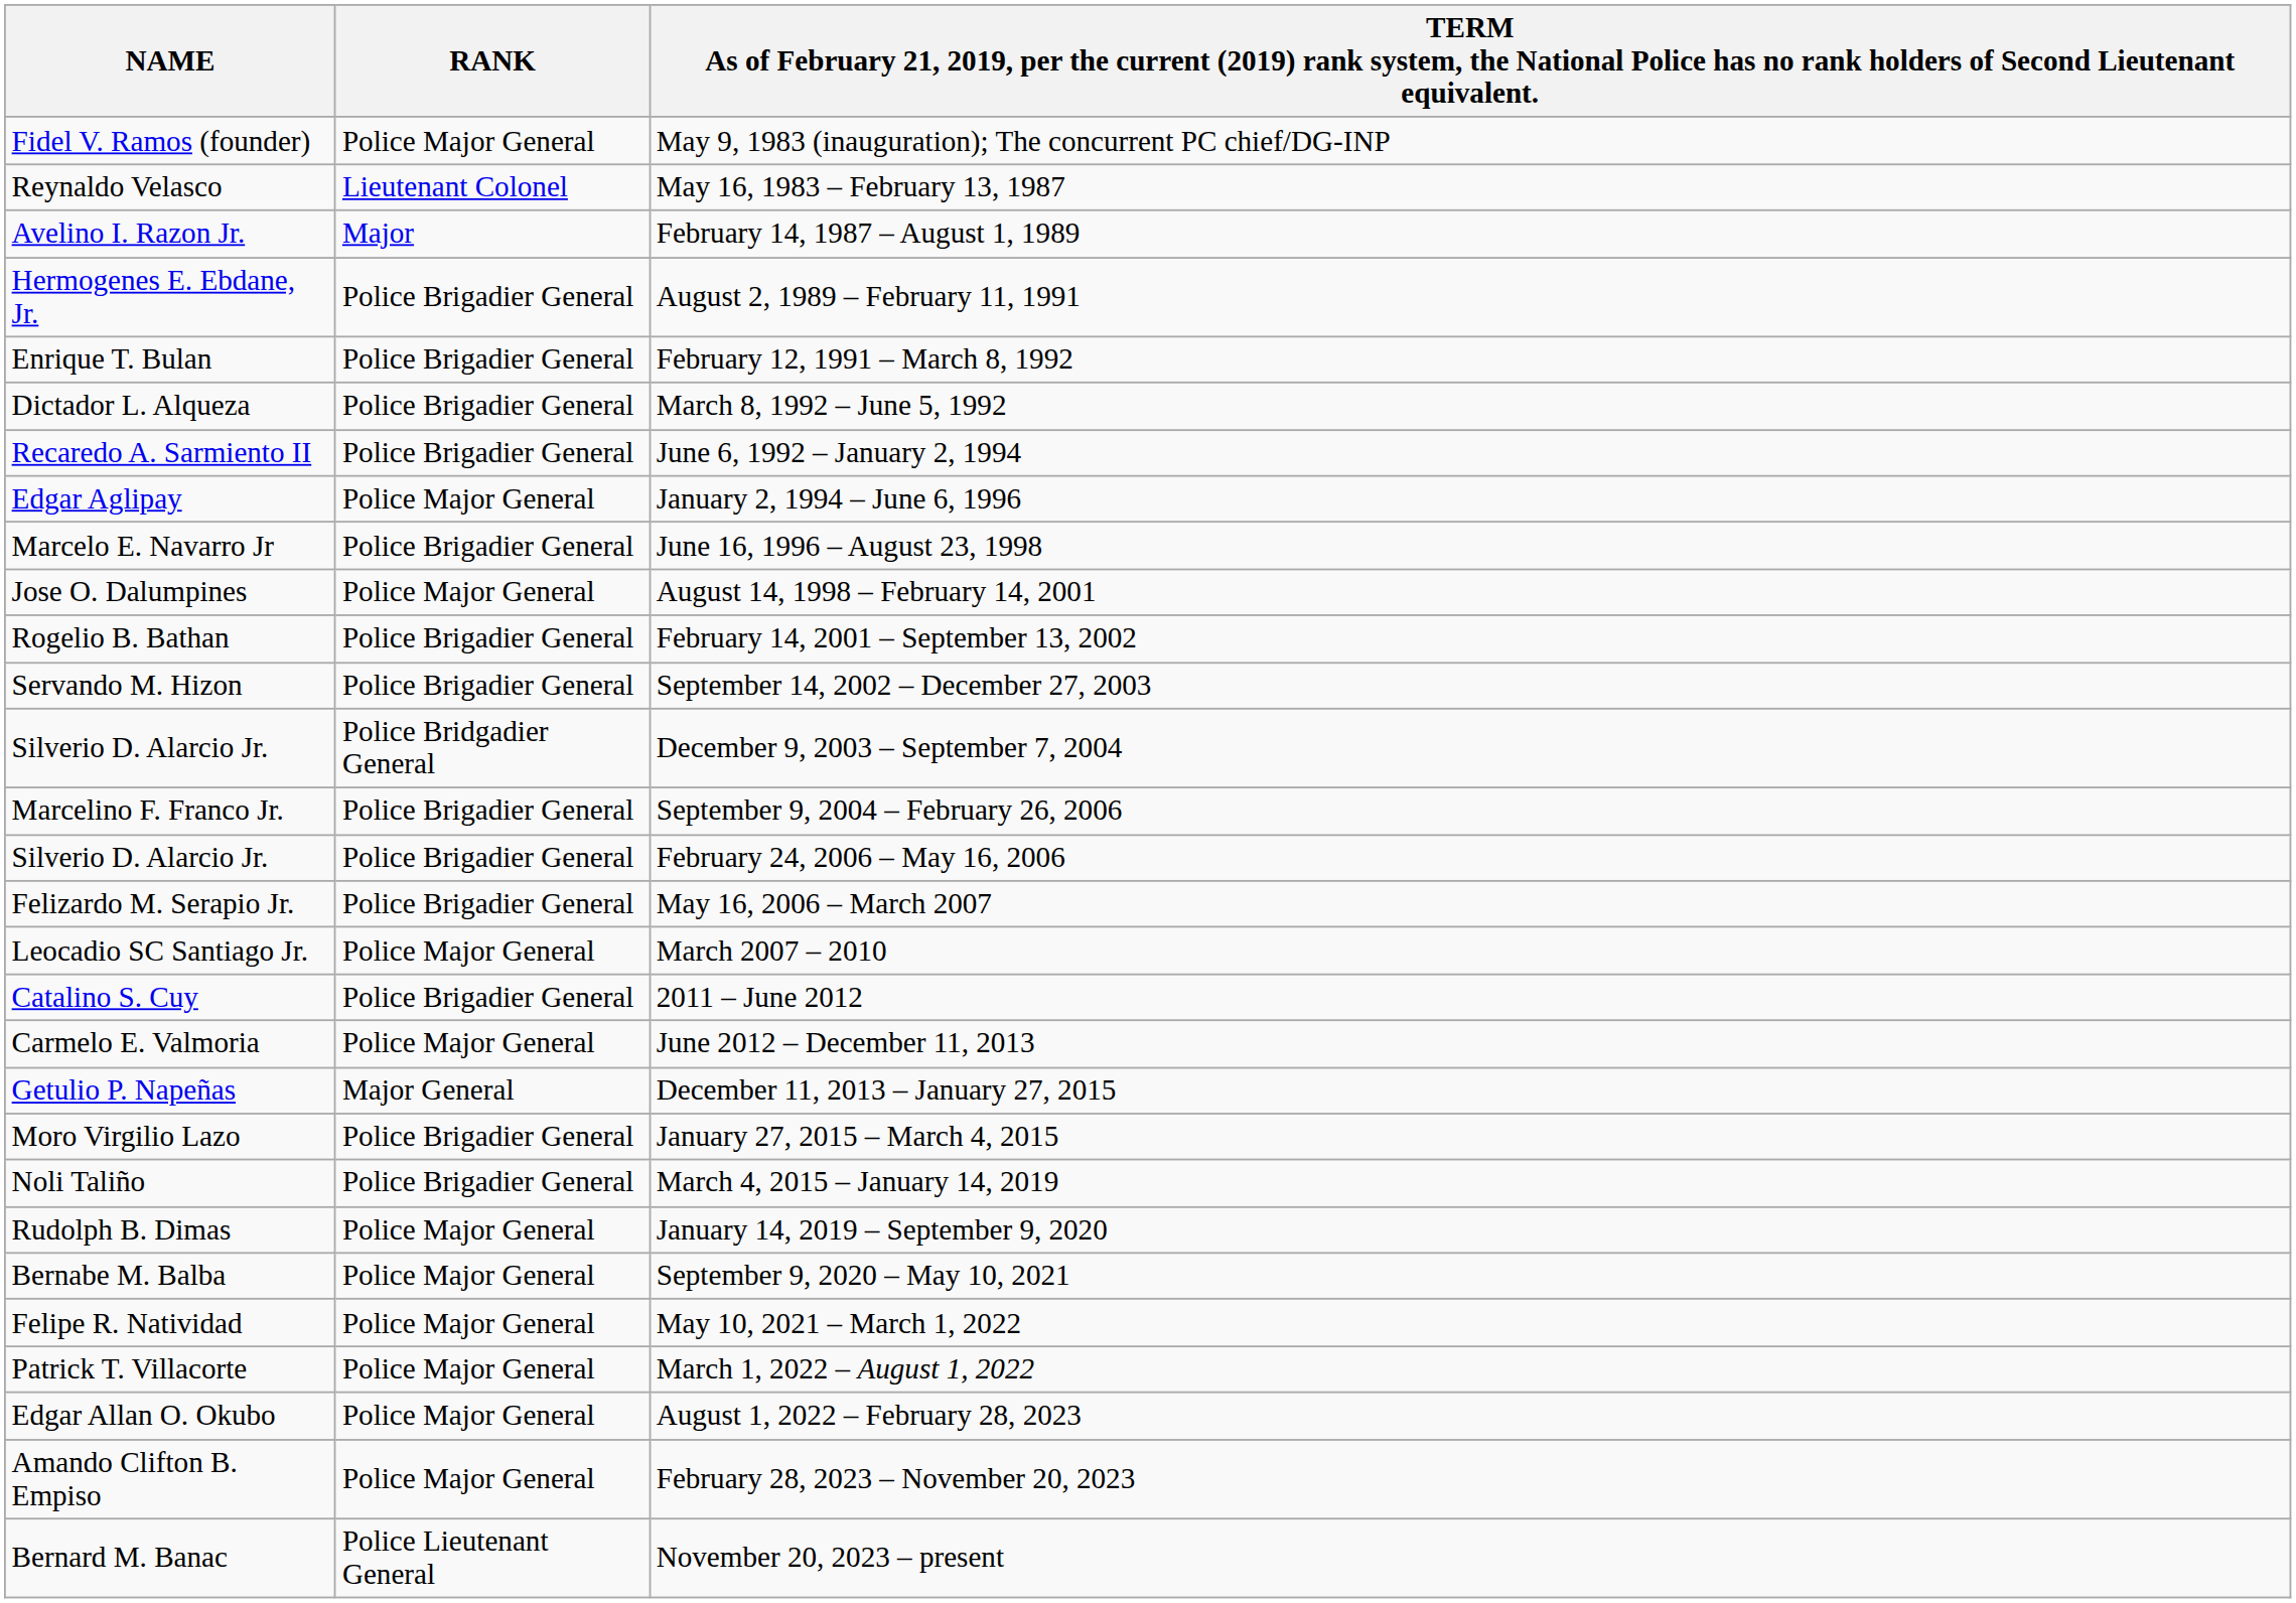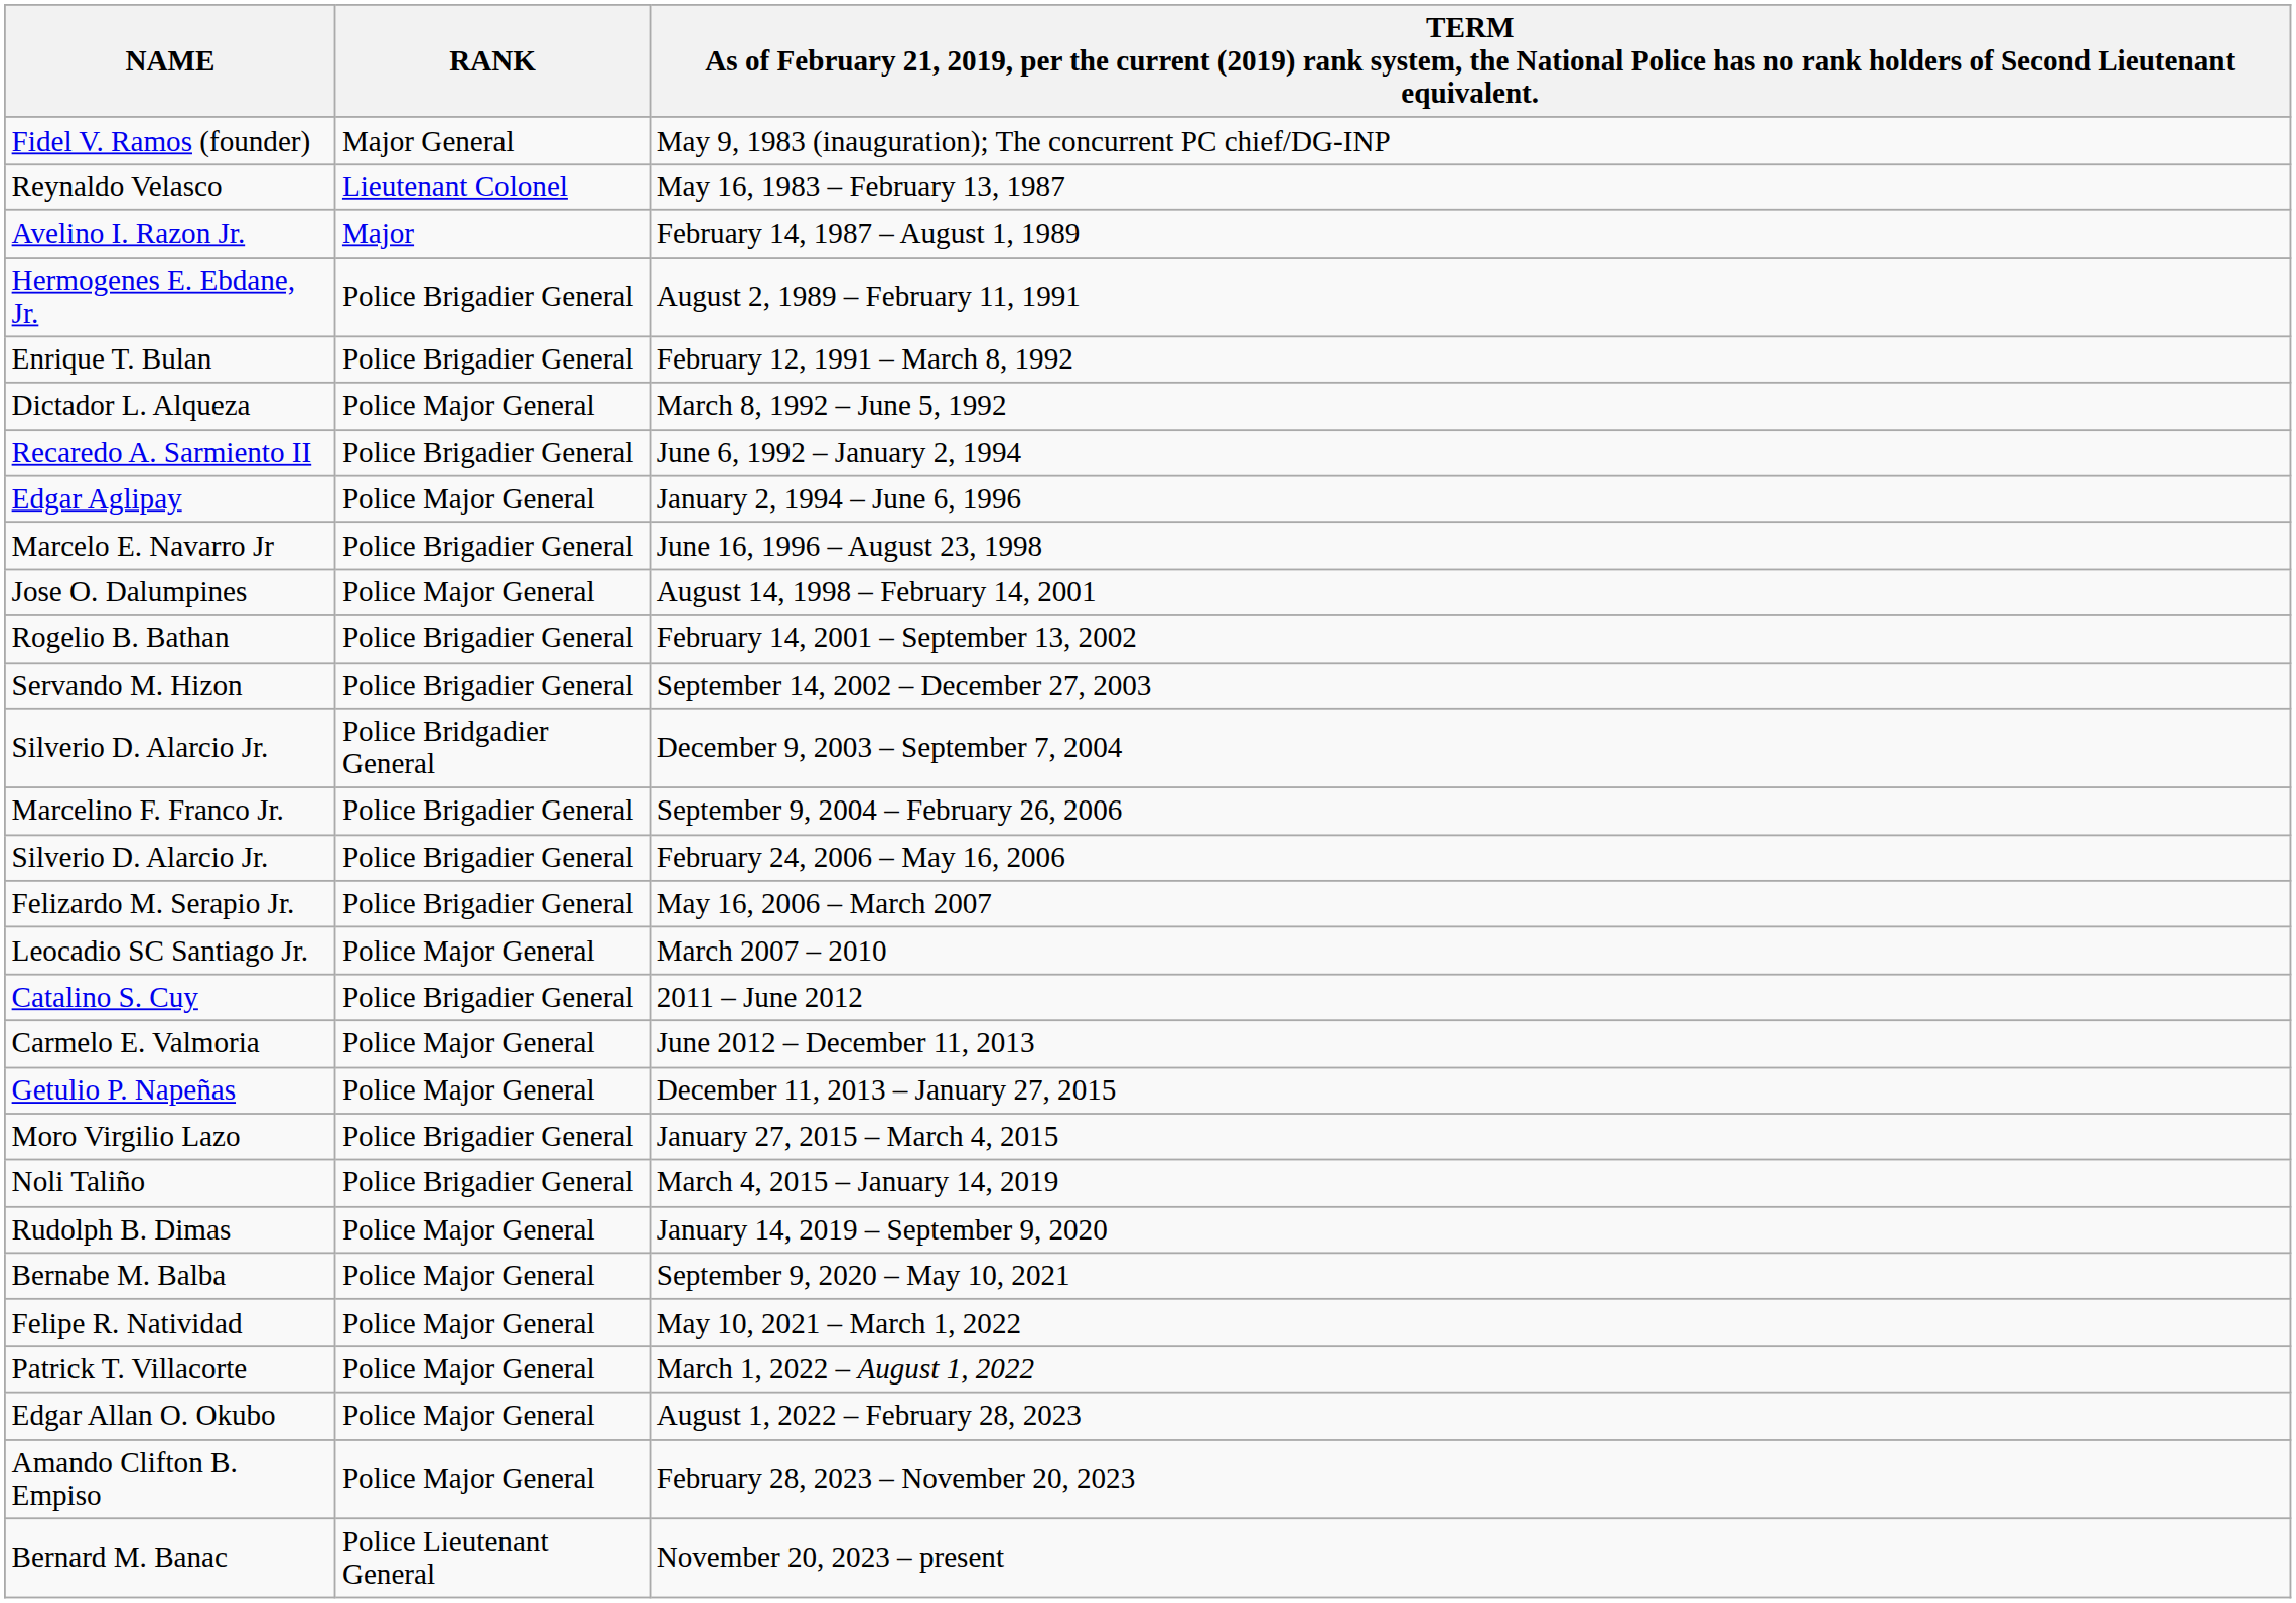 <table class="wikitable">
 <tr>
 <th>NAME</th>
 <th>RANK</th>
 <th>TERM<br>As of February 21, 2019, per the current (2019) rank system, the National Police has no rank holders of Second Lieutenant equivalent.</th>
 </tr>
 <tr>
 <td><a href='#'>Fidel V. Ramos</a> (founder)</td>
-<td>Police Major General</td>
+<td>Major General</td>
 <td>May 9, 1983 (inauguration); The concurrent PC chief/DG-INP</td>
 </tr>
 <tr>
 <td>Reynaldo Velasco</td>
 <td><a href='#'>Lieutenant Colonel</a></td>
 <td>May 16, 1983 – February 13, 1987</td>
 </tr>
 <tr>
 <td><a href='#'>Avelino I. Razon Jr.</a></td>
 <td><a href='#'>Major</a></td>
 <td>February 14, 1987 – August 1, 1989</td>
 </tr>
 <tr>
 <td><a href='#'>Hermogenes E. Ebdane, Jr.</a></td>
 <td>Police Brigadier General</td>
 <td>August 2, 1989 – February 11, 1991</td>
 </tr>
 <tr>
 <td>Enrique T. Bulan</td>
 <td>Police Brigadier General</td>
 <td>February 12, 1991 – March 8, 1992</td>
 </tr>
 <tr>
 <td>Dictador L. Alqueza</td>
-<td>Police Brigadier General</td>
+<td>Police Major General</td>
 <td>March 8, 1992 – June 5, 1992</td>
 </tr>
 <tr>
 <td><a href='#'>Recaredo A. Sarmiento II</a></td>
 <td>Police Brigadier General</td>
 <td>June 6, 1992 – January 2, 1994</td>
 </tr>
 <tr>
 <td><a href='#'>Edgar Aglipay</a></td>
 <td>Police Major General</td>
 <td>January 2, 1994 – June 6, 1996</td>
 </tr>
 <tr>
 <td>Marcelo E. Navarro Jr</td>
 <td>Police Brigadier General</td>
 <td>June 16, 1996 – August 23, 1998</td>
 </tr>
 <tr>
 <td>Jose O. Dalumpines</td>
 <td>Police Major General</td>
 <td>August 14, 1998 – February 14, 2001</td>
 </tr>
 <tr>
 <td>Rogelio B. Bathan</td>
 <td>Police Brigadier General</td>
 <td>February 14, 2001 – September 13, 2002</td>
 </tr>
 <tr>
 <td>Servando M. Hizon</td>
 <td>Police Brigadier General</td>
 <td>September 14, 2002 – December 27, 2003</td>
 </tr>
 <tr>
 <td>Silverio D. Alarcio Jr.</td>
 <td>Police Bridgadier General</td>
 <td>December 9, 2003 – September 7, 2004</td>
 </tr>
 <tr>
 <td>Marcelino F. Franco Jr.</td>
 <td>Police Brigadier General</td>
 <td>September 9, 2004 – February 26, 2006</td>
 </tr>
 <tr>
 <td>Silverio D. Alarcio Jr.</td>
 <td>Police Brigadier General</td>
 <td>February 24, 2006 – May 16, 2006</td>
 </tr>
 <tr>
 <td>Felizardo M. Serapio Jr.</td>
 <td>Police Brigadier General</td>
 <td>May 16, 2006 – March 2007</td>
 </tr>
 <tr>
 <td>Leocadio SC Santiago Jr.</td>
 <td>Police Major General</td>
 <td>March 2007 – 2010</td>
 </tr>
 <tr>
 <td><a href='#'>Catalino S. Cuy</a></td>
 <td>Police Brigadier General</td>
 <td>2011 – June 2012</td>
 </tr>
 <tr>
 <td>Carmelo E. Valmoria</td>
 <td>Police Major General</td>
 <td>June 2012 – December 11, 2013</td>
 </tr>
 <tr>
 <td><a href='#'>Getulio P. Napeñas</a></td>
-<td>Major General</td>
+<td>Police Major General</td>
 <td>December 11, 2013 – January 27, 2015</td>
 </tr>
 <tr>
 <td>Moro Virgilio Lazo</td>
 <td>Police Brigadier General</td>
 <td>January 27, 2015 – March 4, 2015</td>
 </tr>
 <tr>
 <td>Noli Taliño</td>
 <td>Police Brigadier General</td>
 <td>March 4, 2015 – January 14, 2019</td>
 </tr>
 <tr>
 <td>Rudolph B. Dimas</td>
 <td>Police Major General</td>
 <td>January 14, 2019 – September 9, 2020</td>
 </tr>
 <tr>
 <td>Bernabe M. Balba</td>
 <td>Police Major General</td>
 <td>September 9, 2020 – May 10, 2021</td>
 </tr>
 <tr>
 <td>Felipe R. Natividad</td>
 <td>Police Major General</td>
 <td>May 10, 2021 – March 1, 2022</td>
 </tr>
 <tr>
 <td>Patrick T. Villacorte</td>
 <td>Police Major General</td>
 <td>March 1, 2022 – <em>August 1, 2022</em></td>
 </tr>
 <tr>
 <td>Edgar Allan O. Okubo</td>
 <td>Police Major General</td>
 <td>August 1, 2022 – February 28, 2023</td>
 </tr>
 <tr>
 <td>Amando Clifton B. Empiso</td>
 <td>Police Major General</td>
 <td>February 28, 2023 – November 20, 2023</td>
 </tr>
 <tr>
 <td>Bernard M. Banac</td>
 <td>Police Lieutenant General</td>
 <td>November 20, 2023 – present</td>
 </tr>
 </table>
